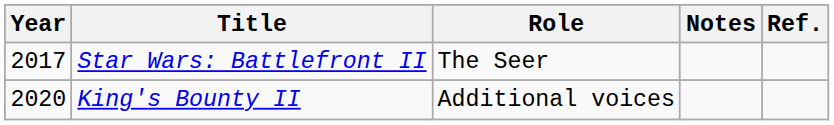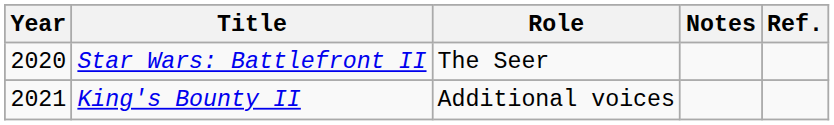 <table class="wikitable">
 <tr>
 <th>Year</th>
 <th>Title</th>
 <th>Role</th>
 <th>Notes</th>
 <th>Ref.</th>
 </tr>
 <tr>
-<td>2017</td>
+<td>2020</td>
 <td><em><a href='#'>Star Wars: Battlefront II</a></em></td>
 <td>The Seer</td>
 <td></td>
 <td></td>
 </tr>
 <tr>
-<td>2020</td>
+<td>2021</td>
 <td><em><a href='#'>King's Bounty II</a></em></td>
 <td>Additional voices</td>
 <td></td>
 <td></td>
 </tr>
 </table>
